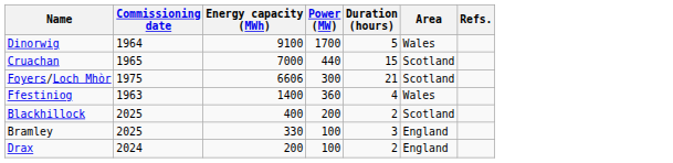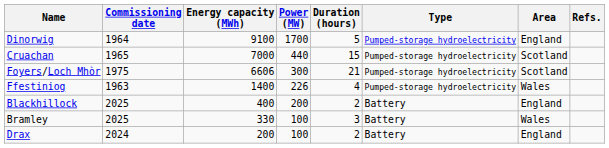 <table class="wikitable sortable">
 <tr>
 <th>Name</th>
 <th><a href='#'>Commissioning<br>date</a></th>
 <th>Energy capacity<br>(<a href='#'>MWh</a>) </th>
 <th><a href='#'>Power</a><br>(<a href='#'>MW</a>)</th>
 <th>Duration<br>(hours) </th>
+<th>Type</th>
 <th>Area</th>
 <th>Refs.</th>
 </tr>
 <tr>
 <td><a href='#'>Dinorwig</a></td>
 <td>1964</td>
 <td align=right>9100</td>
 <td align=right>1700</td>
 <td align=right>5</td>
-<td>Wales</td>
+<td><small><a href='#'>Pumped-storage hydroelectricity</a></small></td>
+<td>England</td>
 <td></td>
 </tr>
 <tr>
 <td><a href='#'>Cruachan</a></td>
 <td>1965</td>
 <td align=right>7000</td>
 <td align=right>440</td>
 <td align=right>15</td>
+<td><small>Pumped-storage hydroelectricity</small></td>
 <td>Scotland</td>
 <td></td>
 </tr>
 <tr>
 <td><a href='#'>Foyers</a>/<a href='#'>Loch Mhòr</a></td>
 <td>1975</td>
 <td align=right>6606</td>
 <td align=right>300</td>
 <td align=right>21</td>
+<td><small>Pumped-storage hydroelectricity</small></td>
 <td>Scotland</td>
 <td></td>
 </tr>
 <tr>
 <td><a href='#'>Ffestiniog</a></td>
 <td>1963</td>
 <td align=right>1400</td>
-<td align=right>360</td>
+<td align=right>226</td>
 <td align=right>4</td>
+<td><small>Pumped-storage hydroelectricity</small></td>
 <td>Wales</td>
 <td></td>
 </tr>
 <tr>
 <td><a href='#'>Blackhillock</a></td>
 <td>2025</td>
 <td align=right>400</td>
 <td align=right>200</td>
 <td align=right>2</td>
-<td>Scotland</td>
+<td>Battery</td>
+<td>England</td>
 <td></td>
 </tr>
 <tr>
 <td>Bramley</td>
 <td>2025</td>
 <td align=right>330</td>
 <td align=right>100</td>
 <td align=right>3</td>
-<td>England</td>
+<td>Battery</td>
+<td>Wales</td>
 <td></td>
 </tr>
 <tr>
 <td><a href='#'>Drax</a></td>
 <td>2024</td>
 <td align=right>200</td>
 <td align=right>100</td>
 <td align=right>2</td>
+<td>Battery</td>
 <td>England</td>
 <td></td>
 </tr>
 </table>
